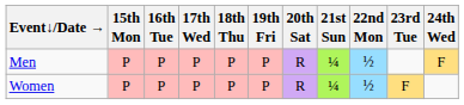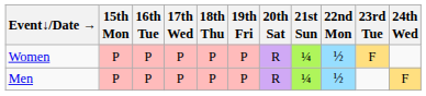 <table class="wikitable" style="margin:0.5em auto; font-size:90%; line-height:1.25em; text-align:center;">
 <tr>
 <th>Event↓/Date →</th>
 <th>15th<br>Mon</th>
 <th>16th<br>Tue</th>
 <th>17th<br>Wed</th>
 <th>18th<br>Thu</th>
 <th>19th<br>Fri</th>
 <th>20th<br>Sat</th>
 <th>21st<br>Sun</th>
 <th>22nd<br>Mon</th>
 <th>23rd<br>Tue</th>
 <th>24th<br>Wed</th>
 </tr>
 <tr>
+<td style="text-align:left;"><a href='#'>Women</a></td>
+<td bgcolor="#FFBBBB">P</td>
+<td bgcolor="#FFBBBB">P</td>
+<td bgcolor="#FFBBBB">P</td>
+<td bgcolor="#FFBBBB">P</td>
+<td bgcolor="#FFBBBB">P</td>
+<td bgcolor="#D0A9F5">R</td>
+<td bgcolor="#AFF55B">¼</td>
+<td bgcolor="#97DEFF">½</td>
+<td bgcolor="#FFDF80">F</td>
+<td></td>
+</tr>
+<tr>
 <td style="text-align:left;"><a href='#'>Men</a></td>
 <td bgcolor="#FFBBBB">P</td>
 <td bgcolor="#FFBBBB">P</td>
 <td bgcolor="#FFBBBB">P</td>
 <td bgcolor="#FFBBBB">P</td>
 <td bgcolor="#FFBBBB">P</td>
 <td bgcolor="#D0A9F5">R</td>
 <td bgcolor="#AFF55B">¼</td>
 <td bgcolor="#97DEFF">½</td>
 <td></td>
 <td bgcolor="#FFDF80">F</td>
 </tr>
-<tr>
-<td style="text-align:left;"><a href='#'>Women</a></td>
-<td bgcolor="#FFBBBB">P</td>
-<td bgcolor="#FFBBBB">P</td>
-<td bgcolor="#FFBBBB">P</td>
-<td bgcolor="#FFBBBB">P</td>
-<td bgcolor="#FFBBBB">P</td>
-<td bgcolor="#D0A9F5">R</td>
-<td bgcolor="#AFF55B">¼</td>
-<td bgcolor="#97DEFF">½</td>
-<td bgcolor="#FFDF80">F</td>
-<td></td>
-</tr>
 </table>
